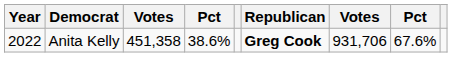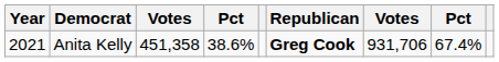 <table class="wikitable" style="font-size:95%">
 <tr>
 <th>Year</th>
 <th>Democrat</th>
 <th>Votes</th>
 <th>Pct</th>
 <th></th>
 <th>Republican</th>
 <th>Votes</th>
 <th>Pct</th>
 <th></th>
 </tr>
 <tr>
-<td>2022</td>
+<td>2021</td>
 <td>Anita Kelly</td>
 <td>451,358</td>
 <td>38.6%</td>
 <td></td>
 <td><strong>Greg Cook</strong></td>
 <td>931,706</td>
-<td>67.6%</td>
+<td>67.4%</td>
 </tr>
 </table>
